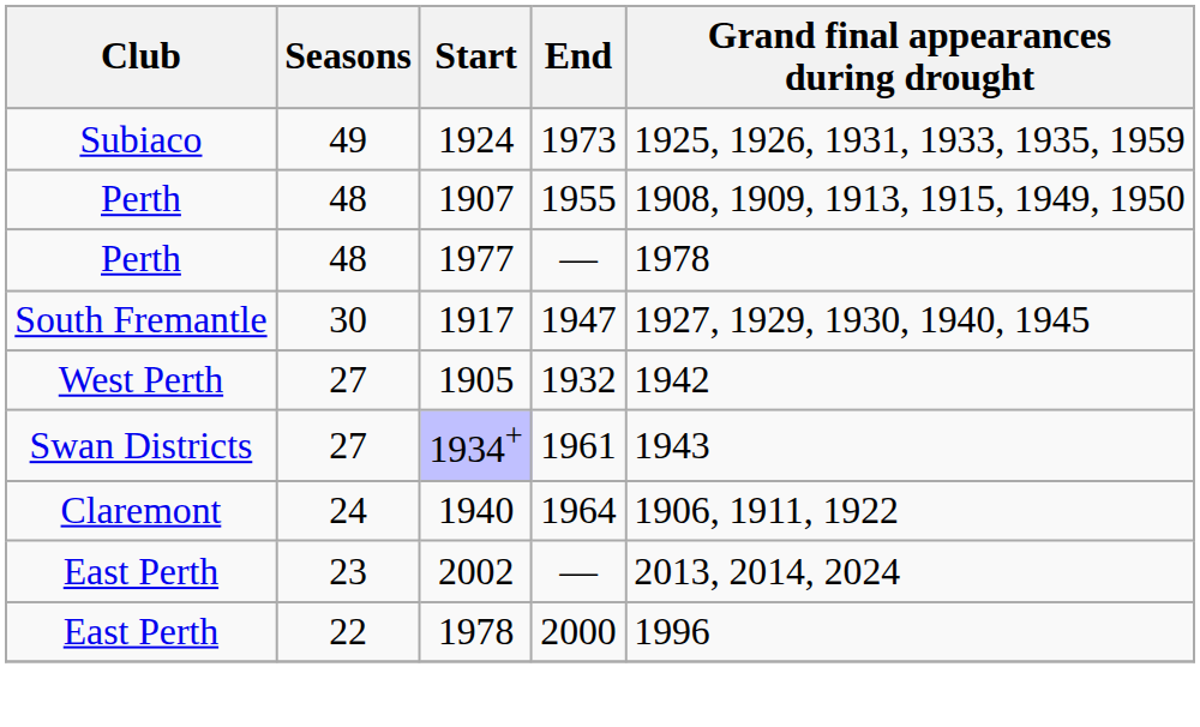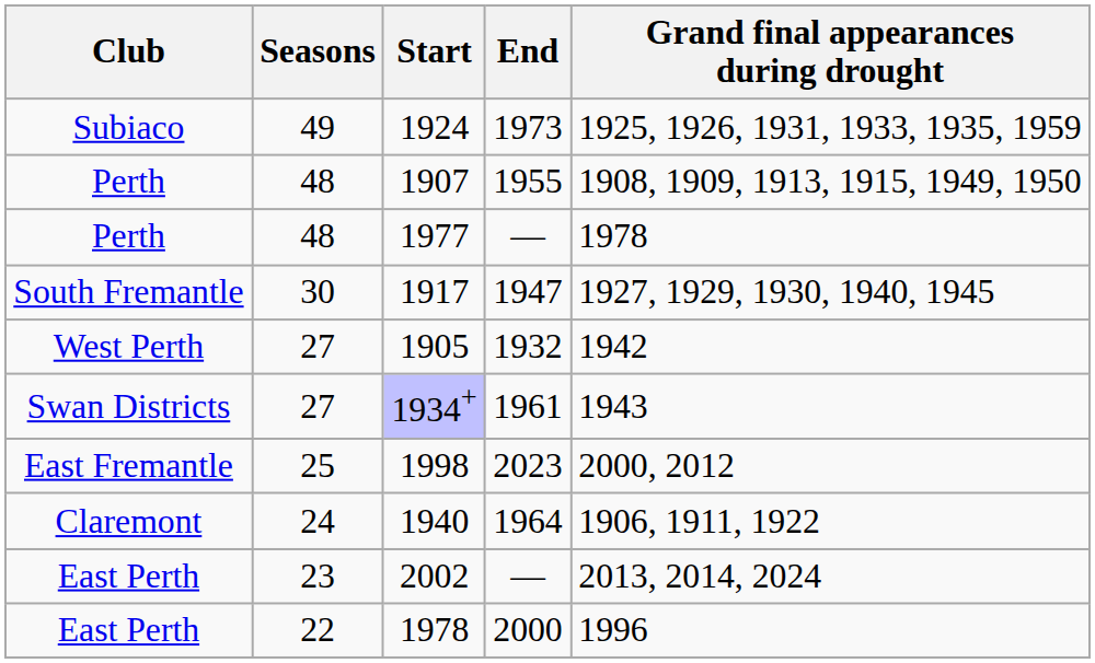 <table | class="wikitable sortable" style="text-align:center">
 <tr>
 <th>Club</th>
 <th>Seasons</th>
 <th>Start</th>
 <th>End</th>
 <th>Grand final appearances<br>during drought</th>
 </tr>
 <tr>
 <td><a href='#'>Subiaco</a></td>
 <td>49</td>
 <td>1924</td>
 <td>1973</td>
 <td align=left>1925, 1926, 1931, 1933, 1935, 1959</td>
 </tr>
 <tr>
 <td><a href='#'>Perth</a></td>
 <td>48</td>
 <td>1907</td>
 <td>1955</td>
 <td align=left>1908, 1909, 1913, 1915, 1949, 1950</td>
 </tr>
 <tr>
 <td><a href='#'>Perth</a></td>
 <td>48</td>
 <td>1977</td>
 <td>—</td>
 <td align=left>1978</td>
 </tr>
 <tr>
 <td><a href='#'>South Fremantle</a></td>
 <td>30</td>
 <td>1917</td>
 <td>1947</td>
 <td align=left>1927, 1929, 1930, 1940, 1945</td>
 </tr>
 <tr>
 <td><a href='#'>West Perth</a></td>
 <td>27</td>
 <td>1905</td>
 <td>1932</td>
 <td align=left>1942</td>
 </tr>
 <tr>
 <td><a href='#'>Swan Districts</a></td>
 <td>27</td>
 <td bgcolor=C0C0FF>1934<sup>+</sup></td>
 <td>1961</td>
 <td align=left>1943</td>
 </tr>
 <tr>
+<td><a href='#'>East Fremantle</a></td>
+<td>25</td>
+<td>1998</td>
+<td>2023</td>
+<td align=left>2000, 2012</td>
+</tr>
+<tr>
 <td><a href='#'>Claremont</a></td>
 <td>24</td>
 <td>1940</td>
 <td>1964</td>
 <td align=left>1906, 1911, 1922</td>
 </tr>
 <tr>
 <td><a href='#'>East Perth</a></td>
 <td>23</td>
 <td>2002</td>
 <td>—</td>
 <td align=left>2013, 2014, 2024</td>
 </tr>
 <tr>
 <td><a href='#'>East Perth</a></td>
 <td>22</td>
 <td>1978</td>
 <td>2000</td>
 <td align=left>1996</td>
 </tr>
 <tr>
 </tr>
 </table>
